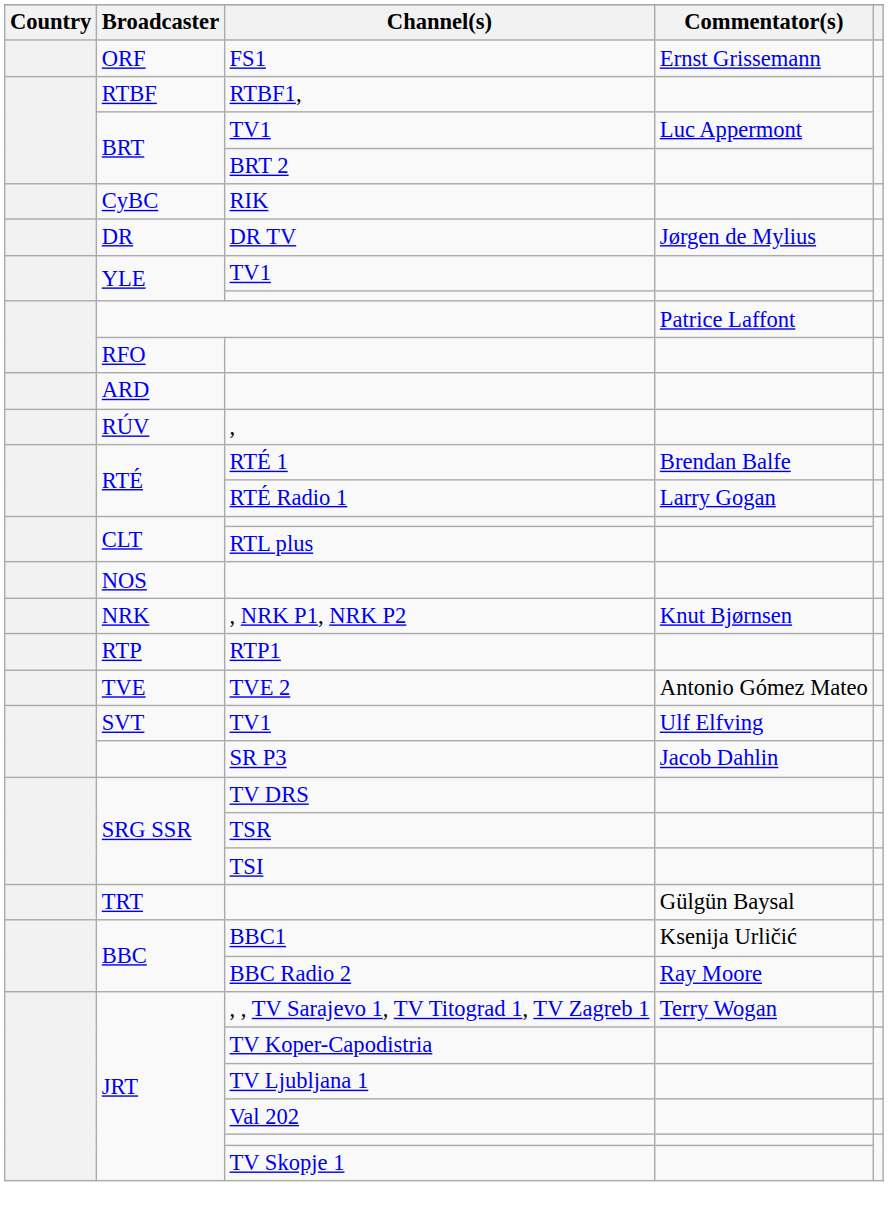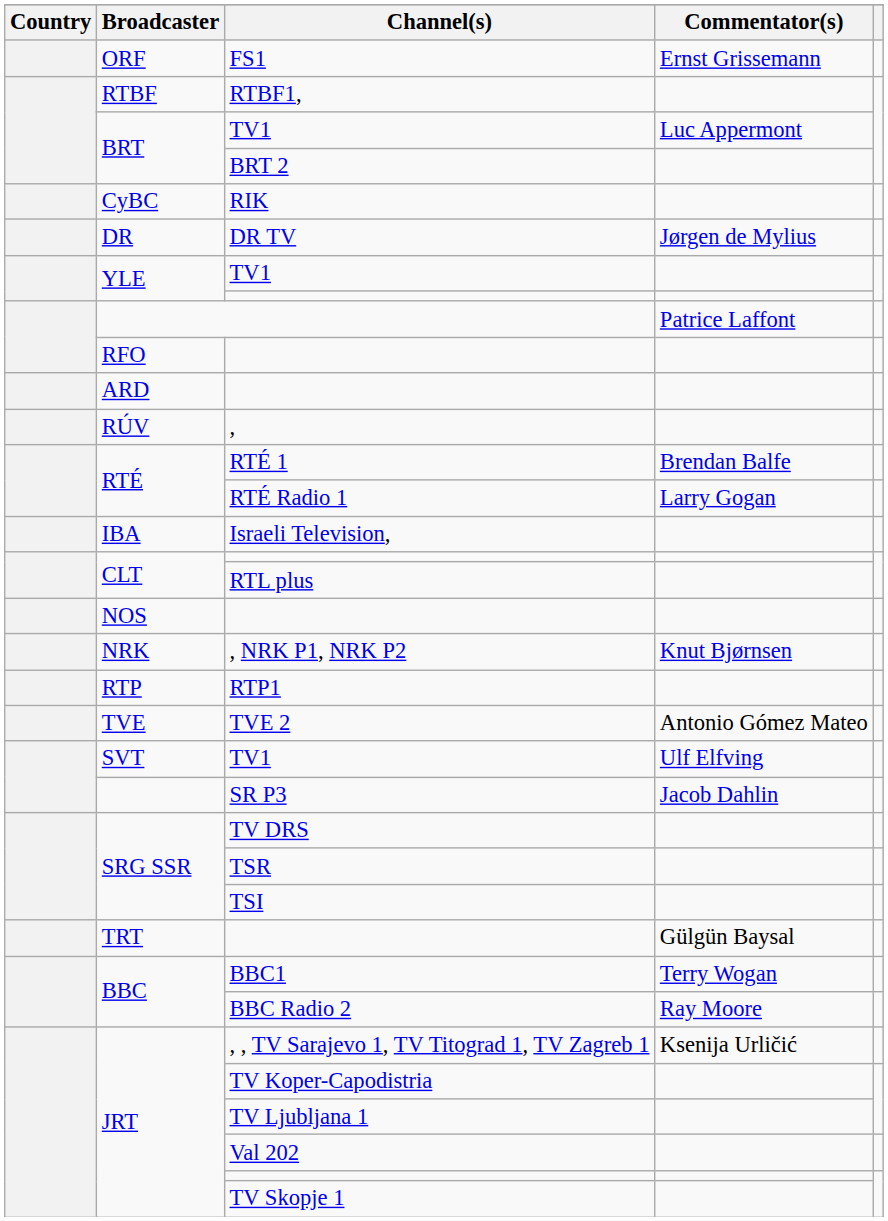 <table class="wikitable plainrowheaders">
 <tr>
 </tr>
 <tr>
 <th scope="col">Country</th>
 <th scope="col">Broadcaster</th>
 <th scope="col">Channel(s)</th>
 <th scope="col">Commentator(s)</th>
 <th scope="col"></th>
 </tr>
 <tr>
 <th scope="row"></th>
 <td><a href='#'>ORF</a></td>
 <td><a href='#'>FS1</a></td>
 <td><a href='#'>Ernst Grissemann</a></td>
 <td style="text-align:center"></td>
 </tr>
 <tr>
 <th scope="rowgroup" rowspan="3"></th>
 <td><a href='#'>RTBF</a></td>
 <td><a href='#'>RTBF1</a>, </td>
 <td></td>
 <td style="text-align:center" rowspan="3"></td>
 </tr>
 <tr>
 <td rowspan="2"><a href='#'>BRT</a></td>
 <td><a href='#'>TV1</a></td>
 <td><a href='#'>Luc Appermont</a></td>
 </tr>
 <tr>
 <td><a href='#'>BRT 2</a></td>
 <td></td>
 </tr>
 <tr>
 <th scope="row"></th>
 <td><a href='#'>CyBC</a></td>
 <td><a href='#'>RIK</a></td>
 <td></td>
 <td style="text-align:center"></td>
 </tr>
 <tr>
 <th scope="row"></th>
 <td><a href='#'>DR</a></td>
 <td><a href='#'>DR TV</a></td>
 <td><a href='#'>Jørgen de Mylius</a></td>
 <td style="text-align:center"></td>
 </tr>
 <tr>
 <th scope="row" rowspan="2"></th>
 <td rowspan="2"><a href='#'>YLE</a></td>
 <td><a href='#'>TV1</a></td>
 <td></td>
 <td style="text-align:center" rowspan="2"></td>
 </tr>
 <tr>
 <td></td>
 <td></td>
 </tr>
 <tr>
 <th scope="rowgroup" rowspan="2"></th>
 <td colspan="2"></td>
 <td><a href='#'>Patrice Laffont</a></td>
 <td style="text-align:center"></td>
 </tr>
 <tr>
 <td><a href='#'>RFO</a></td>
 <td></td>
 <td></td>
 <td style="text-align:center"></td>
 </tr>
 <tr>
 <th scope="row"></th>
 <td><a href='#'>ARD</a></td>
 <td></td>
 <td></td>
 <td style="text-align:center"></td>
 </tr>
 <tr>
 <th scope="row"></th>
 <td><a href='#'>RÚV</a></td>
 <td>, </td>
 <td></td>
 <td style="text-align:center"></td>
 </tr>
 <tr>
 <th scope="rowgroup" rowspan="2"></th>
 <td rowspan="2"><a href='#'>RTÉ</a></td>
 <td><a href='#'>RTÉ 1</a></td>
 <td><a href='#'>Brendan Balfe</a></td>
 <td style="text-align:center"></td>
 </tr>
 <tr>
 <td><a href='#'>RTÉ Radio 1</a></td>
 <td><a href='#'>Larry Gogan</a></td>
 <td style="text-align:center"></td>
 </tr>
 <tr>
+<th scope="rowgroup"></th>
+<td><a href='#'>IBA</a></td>
+<td><a href='#'>Israeli Television</a>, </td>
+<td></td>
+<td style="text-align:center"></td>
+</tr>
+<tr>
 <th scope="rowgroup" rowspan="2"></th>
 <td rowspan="2"><a href='#'>CLT</a></td>
 <td></td>
 <td></td>
 <td style="text-align:center" rowspan="2"></td>
 </tr>
 <tr>
 <td><a href='#'>RTL plus</a></td>
 <td></td>
 </tr>
 <tr>
 <th scope="row"></th>
 <td><a href='#'>NOS</a></td>
 <td></td>
 <td></td>
 <td style="text-align:center"></td>
 </tr>
 <tr>
 <th scope="row"></th>
 <td><a href='#'>NRK</a></td>
 <td>, <a href='#'>NRK P1</a>, <a href='#'>NRK P2</a></td>
 <td><a href='#'>Knut Bjørnsen</a></td>
 <td style="text-align:center"></td>
 </tr>
 <tr>
 <th scope="row"></th>
 <td><a href='#'>RTP</a></td>
 <td><a href='#'>RTP1</a></td>
 <td></td>
 <td style="text-align:center"></td>
 </tr>
 <tr>
 <th scope="row"></th>
 <td><a href='#'>TVE</a></td>
 <td><a href='#'>TVE 2</a></td>
 <td>Antonio Gómez Mateo</td>
 <td style="text-align:center"></td>
 </tr>
 <tr>
 <th scope="rowgroup" rowspan="2"></th>
 <td><a href='#'>SVT</a></td>
 <td><a href='#'>TV1</a></td>
 <td><a href='#'>Ulf Elfving</a></td>
 <td style="text-align:center"></td>
 </tr>
 <tr>
 <td></td>
 <td><a href='#'>SR P3</a></td>
 <td><a href='#'>Jacob Dahlin</a></td>
 <td style="text-align:center"></td>
 </tr>
 <tr>
 <th scope="rowgroup" rowspan="3"></th>
 <td rowspan="3"><a href='#'>SRG SSR</a></td>
 <td><a href='#'>TV DRS</a></td>
 <td></td>
 <td style="text-align:center"></td>
 </tr>
 <tr>
 <td><a href='#'>TSR</a></td>
 <td></td>
 <td style="text-align:center"></td>
 </tr>
 <tr>
 <td><a href='#'>TSI</a></td>
 <td></td>
 <td style="text-align:center"></td>
 </tr>
 <tr>
 <th scope="row"></th>
 <td><a href='#'>TRT</a></td>
 <td></td>
 <td>Gülgün Baysal</td>
 <td style="text-align:center"></td>
 </tr>
 <tr>
 <th scope="rowgroup" rowspan="2"></th>
 <td rowspan="2"><a href='#'>BBC</a></td>
 <td><a href='#'>BBC1</a></td>
-<td>Ksenija Urličić</td>
+<td><a href='#'>Terry Wogan</a></td>
 <td style="text-align:center"></td>
 </tr>
 <tr>
 <td><a href='#'>BBC Radio 2</a></td>
 <td><a href='#'>Ray Moore</a></td>
 <td style="text-align:center"></td>
 </tr>
 <tr>
 <th scope="rowgroup" rowspan="9"></th>
 <td rowspan="9"><a href='#'>JRT</a></td>
 <td>, , <a href='#'>TV Sarajevo 1</a>, <a href='#'>TV Titograd 1</a>, <a href='#'>TV Zagreb 1</a></td>
-<td><a href='#'>Terry Wogan</a></td>
+<td>Ksenija Urličić</td>
 <td style="text-align:center"></td>
 </tr>
 <tr>
 <td><a href='#'>TV Koper-Capodistria</a></td>
 <td></td>
 <td style="text-align:center" rowspan="2"></td>
 </tr>
 <tr>
 <td><a href='#'>TV Ljubljana 1</a></td>
 <td></td>
 </tr>
 <tr>
 <td><a href='#'>Val 202</a></td>
 <td></td>
 <td style="text-align:center"></td>
 </tr>
 <tr>
 <td></td>
 <td></td>
 <td style="text-align:center" rowspan="3"></td>
 </tr>
 <tr>
 <td><a href='#'>TV Skopje 1</a></td>
 <td></td>
 </tr>
 </table>
